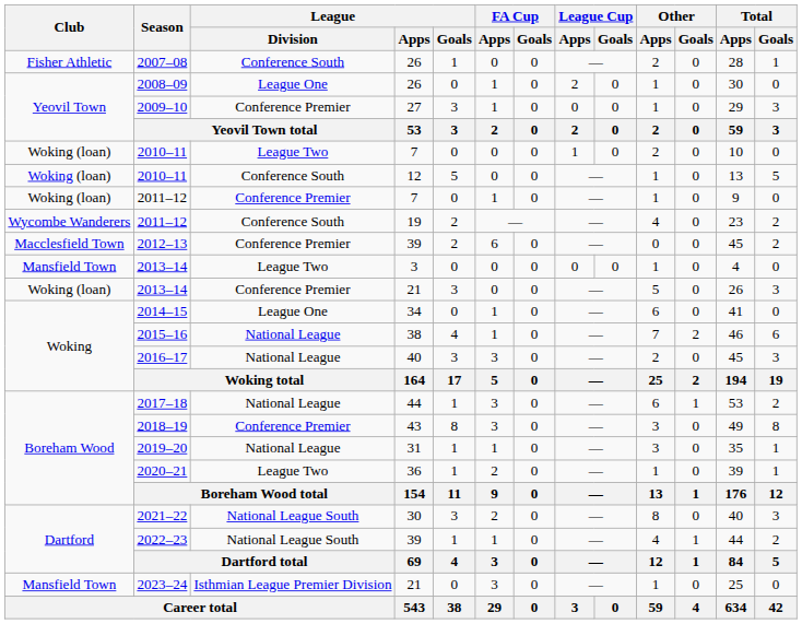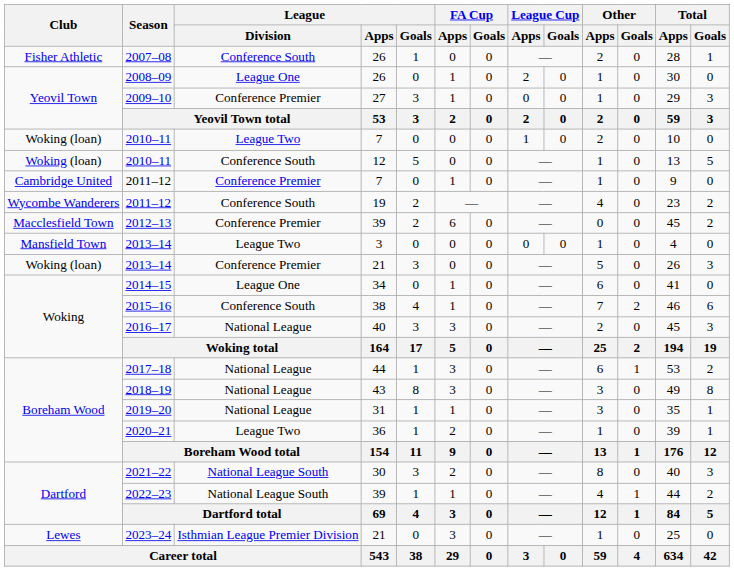 <table class=wikitable style="text-align: center">
 <tr>
 <th rowspan=2>Club</th>
 <th rowspan=2>Season</th>
 <th colspan=3>League</th>
 <th colspan=2><a href='#'>FA Cup</a></th>
 <th colspan=2><a href='#'>League Cup</a></th>
 <th colspan=2>Other</th>
 <th colspan=2>Total</th>
 </tr>
 <tr>
 <th>Division</th>
 <th>Apps</th>
 <th>Goals</th>
 <th>Apps</th>
 <th>Goals</th>
 <th>Apps</th>
 <th>Goals</th>
 <th>Apps</th>
 <th>Goals</th>
 <th>Apps</th>
 <th>Goals</th>
 </tr>
 <tr>
 <td><a href='#'>Fisher Athletic</a></td>
 <td><a href='#'>2007–08</a></td>
 <td><a href='#'>Conference South</a></td>
 <td>26</td>
 <td>1</td>
 <td>0</td>
 <td>0</td>
 <td colspan=2>—</td>
 <td>2</td>
 <td>0</td>
 <td>28</td>
 <td>1</td>
 </tr>
 <tr>
 <td rowspan=3><a href='#'>Yeovil Town</a></td>
 <td><a href='#'>2008–09</a></td>
 <td><a href='#'>League One</a></td>
 <td>26</td>
 <td>0</td>
 <td>1</td>
 <td>0</td>
 <td>2</td>
 <td>0</td>
 <td>1</td>
 <td>0</td>
 <td>30</td>
 <td>0</td>
 </tr>
 <tr>
 <td><a href='#'>2009–10</a></td>
 <td>Conference Premier</td>
 <td>27</td>
 <td>3</td>
 <td>1</td>
 <td>0</td>
 <td>0</td>
 <td>0</td>
 <td>1</td>
 <td>0</td>
 <td>29</td>
 <td>3</td>
 </tr>
 <tr>
 <th colspan=2>Yeovil Town total</th>
 <th>53</th>
 <th>3</th>
 <th>2</th>
 <th>0</th>
 <th>2</th>
 <th>0</th>
 <th>2</th>
 <th>0</th>
 <th>59</th>
 <th>3</th>
 </tr>
 <tr>
 <td>Woking (loan)</td>
 <td><a href='#'>2010–11</a></td>
 <td><a href='#'>League Two</a></td>
 <td>7</td>
 <td>0</td>
 <td>0</td>
 <td>0</td>
 <td>1</td>
 <td>0</td>
 <td>2</td>
 <td>0</td>
 <td>10</td>
 <td>0</td>
 </tr>
 <tr>
 <td><a href='#'>Woking</a> (loan)</td>
 <td><a href='#'>2010–11</a></td>
 <td>Conference South</td>
 <td>12</td>
 <td>5</td>
 <td>0</td>
 <td>0</td>
 <td colspan=2>—</td>
 <td>1</td>
 <td>0</td>
 <td>13</td>
 <td>5</td>
 </tr>
 <tr>
-<td>Woking (loan)</td>
+<td><a href='#'>Cambridge United</a></td>
 <td>2011–12</td>
 <td><a href='#'>Conference Premier</a></td>
 <td>7</td>
 <td>0</td>
 <td>1</td>
 <td>0</td>
 <td colspan=2>—</td>
 <td>1</td>
 <td>0</td>
 <td>9</td>
 <td>0</td>
 </tr>
 <tr>
 <td><a href='#'>Wycombe Wanderers</a></td>
 <td><a href='#'>2011–12</a></td>
 <td>Conference South</td>
 <td>19</td>
 <td>2</td>
 <td colspan=2>—</td>
 <td colspan=2>—</td>
 <td>4</td>
 <td>0</td>
 <td>23</td>
 <td>2</td>
 </tr>
 <tr>
 <td><a href='#'>Macclesfield Town</a></td>
 <td><a href='#'>2012–13</a></td>
 <td>Conference Premier</td>
 <td>39</td>
 <td>2</td>
 <td>6</td>
 <td>0</td>
 <td colspan=2>—</td>
 <td>0</td>
 <td>0</td>
 <td>45</td>
 <td>2</td>
 </tr>
 <tr>
 <td><a href='#'>Mansfield Town</a></td>
 <td><a href='#'>2013–14</a></td>
 <td>League Two</td>
 <td>3</td>
 <td>0</td>
 <td>0</td>
 <td>0</td>
 <td>0</td>
 <td>0</td>
 <td>1</td>
 <td>0</td>
 <td>4</td>
 <td>0</td>
 </tr>
 <tr>
 <td>Woking (loan)</td>
 <td><a href='#'>2013–14</a></td>
 <td>Conference Premier</td>
 <td>21</td>
 <td>3</td>
 <td>0</td>
 <td>0</td>
 <td colspan=2>—</td>
 <td>5</td>
 <td>0</td>
 <td>26</td>
 <td>3</td>
 </tr>
 <tr>
 <td rowspan=4>Woking</td>
 <td><a href='#'>2014–15</a></td>
 <td>League One</td>
 <td>34</td>
 <td>0</td>
 <td>1</td>
 <td>0</td>
 <td colspan=2>—</td>
 <td>6</td>
 <td>0</td>
 <td>41</td>
 <td>0</td>
 </tr>
 <tr>
 <td><a href='#'>2015–16</a></td>
-<td><a href='#'>National League</a></td>
+<td>Conference South</td>
 <td>38</td>
 <td>4</td>
 <td>1</td>
 <td>0</td>
 <td colspan=2>—</td>
 <td>7</td>
 <td>2</td>
 <td>46</td>
 <td>6</td>
 </tr>
 <tr>
 <td><a href='#'>2016–17</a></td>
 <td>National League</td>
 <td>40</td>
 <td>3</td>
 <td>3</td>
 <td>0</td>
 <td colspan=2>—</td>
 <td>2</td>
 <td>0</td>
 <td>45</td>
 <td>3</td>
 </tr>
 <tr>
 <th colspan=2>Woking total</th>
 <th>164</th>
 <th>17</th>
 <th>5</th>
 <th>0</th>
 <th colspan=2>—</th>
 <th>25</th>
 <th>2</th>
 <th>194</th>
 <th>19</th>
 </tr>
 <tr>
 <td rowspan=5><a href='#'>Boreham Wood</a></td>
 <td><a href='#'>2017–18</a></td>
 <td>National League</td>
 <td>44</td>
 <td>1</td>
 <td>3</td>
 <td>0</td>
 <td colspan=2>—</td>
 <td>6</td>
 <td>1</td>
 <td>53</td>
 <td>2</td>
 </tr>
 <tr>
 <td><a href='#'>2018–19</a></td>
-<td><a href='#'>Conference Premier</a></td>
+<td>National League</td>
 <td>43</td>
 <td>8</td>
 <td>3</td>
 <td>0</td>
 <td colspan=2>—</td>
 <td>3</td>
 <td>0</td>
 <td>49</td>
 <td>8</td>
 </tr>
 <tr>
 <td><a href='#'>2019–20</a></td>
 <td>National League</td>
 <td>31</td>
 <td>1</td>
 <td>1</td>
 <td>0</td>
 <td colspan=2>—</td>
 <td>3</td>
 <td>0</td>
 <td>35</td>
 <td>1</td>
 </tr>
 <tr>
 <td><a href='#'>2020–21</a></td>
 <td>League Two</td>
 <td>36</td>
 <td>1</td>
 <td>2</td>
 <td>0</td>
 <td colspan=2>—</td>
 <td>1</td>
 <td>0</td>
 <td>39</td>
 <td>1</td>
 </tr>
 <tr>
 <th colspan=2>Boreham Wood total</th>
 <th>154</th>
 <th>11</th>
 <th>9</th>
 <th>0</th>
 <th colspan=2>—</th>
 <th>13</th>
 <th>1</th>
 <th>176</th>
 <th>12</th>
 </tr>
 <tr>
 <td rowspan=3><a href='#'>Dartford</a></td>
 <td><a href='#'>2021–22</a></td>
 <td><a href='#'>National League South</a></td>
 <td>30</td>
 <td>3</td>
 <td>2</td>
 <td>0</td>
 <td colspan=2>—</td>
 <td>8</td>
 <td>0</td>
 <td>40</td>
 <td>3</td>
 </tr>
 <tr>
 <td><a href='#'>2022–23</a></td>
 <td>National League South</td>
 <td>39</td>
 <td>1</td>
 <td>1</td>
 <td>0</td>
 <td colspan=2>—</td>
 <td>4</td>
 <td>1</td>
 <td>44</td>
 <td>2</td>
 </tr>
 <tr>
 <th colspan=2>Dartford total</th>
 <th>69</th>
 <th>4</th>
 <th>3</th>
 <th>0</th>
 <th colspan=2>—</th>
 <th>12</th>
 <th>1</th>
 <th>84</th>
 <th>5</th>
 </tr>
 <tr>
-<td><a href='#'>Mansfield Town</a></td>
+<td><a href='#'>Lewes</a></td>
 <td><a href='#'>2023–24</a></td>
 <td><a href='#'>Isthmian League Premier Division</a></td>
 <td>21</td>
 <td>0</td>
 <td>3</td>
 <td>0</td>
 <td colspan=2>—</td>
 <td>1</td>
 <td>0</td>
 <td>25</td>
 <td>0</td>
 </tr>
 <tr>
 <th colspan=3>Career total</th>
 <th>543</th>
 <th>38</th>
 <th>29</th>
 <th>0</th>
 <th>3</th>
 <th>0</th>
 <th>59</th>
 <th>4</th>
 <th>634</th>
 <th>42</th>
 </tr>
 </table>
